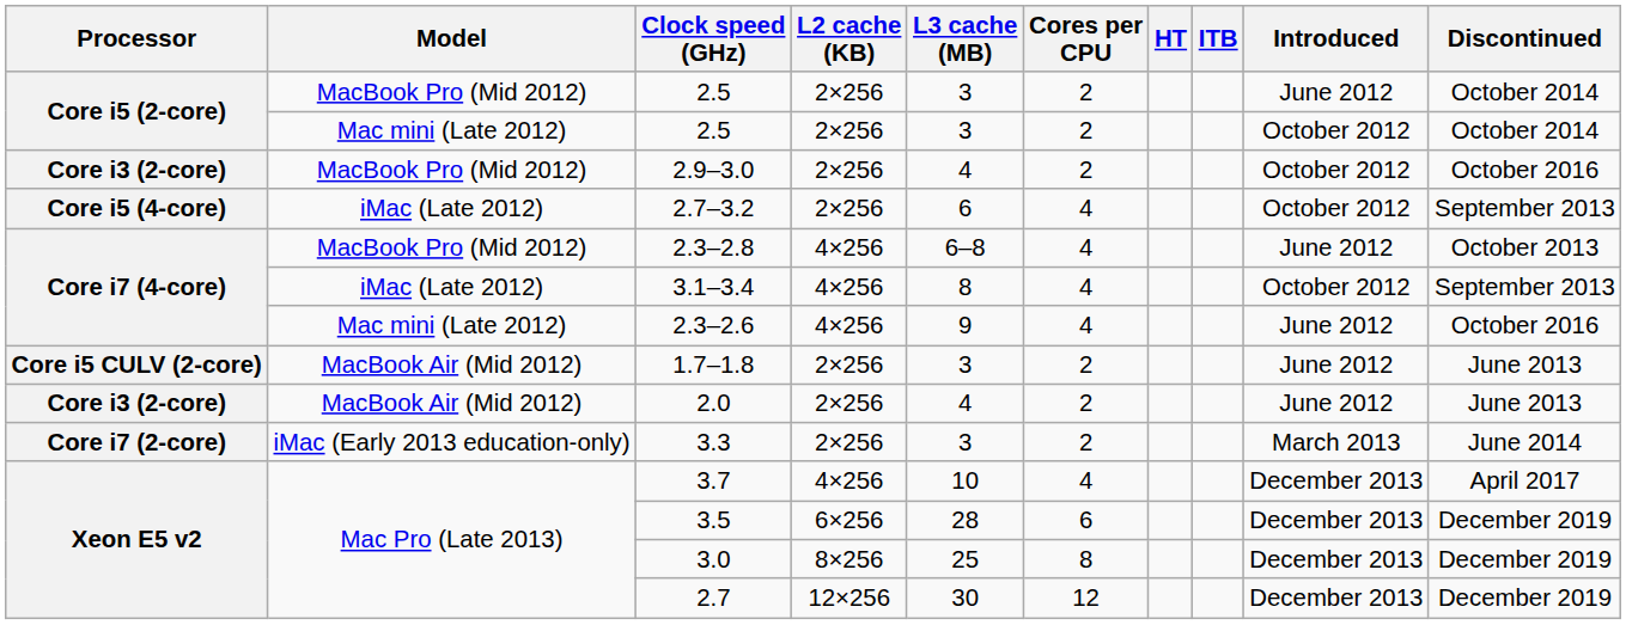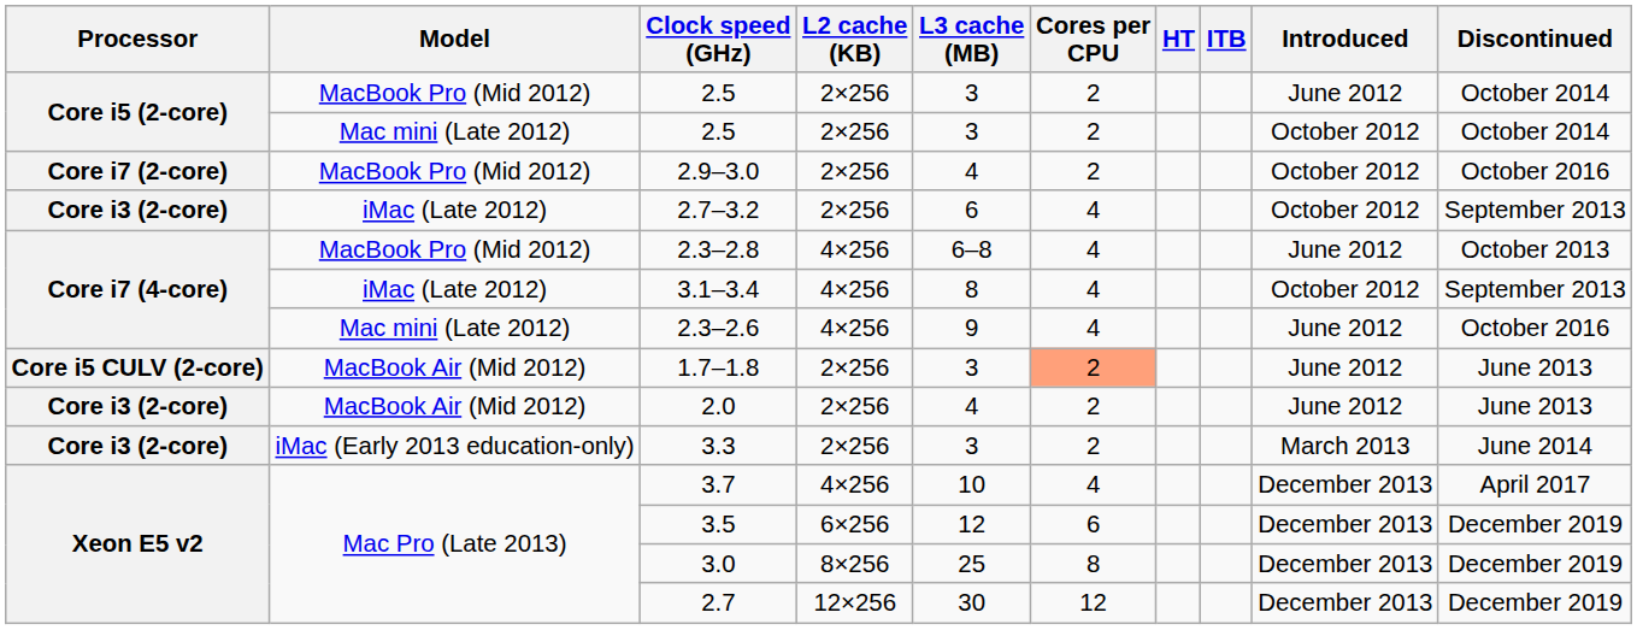 <table class="wikitable sortable" style="font-size:smaller; text-align:center">
 <tr>
 <th>Processor</th>
 <th>Model</th>
 <th><a href='#'>Clock speed</a><br>(GHz)</th>
 <th><a href='#'>L2 cache</a><br>(KB)</th>
 <th><a href='#'>L3 cache</a><br>(MB)</th>
 <th>Cores per<br>CPU</th>
 <th><a href='#'>HT</a></th>
 <th><a href='#'>ITB</a></th>
 <th>Introduced</th>
 <th>Discontinued</th>
 </tr>
 <tr>
 <th rowspan=2>Core i5 (2-core)</th>
 <td><a href='#'>MacBook Pro</a> (Mid 2012)</td>
 <td>2.5</td>
 <td>2×256</td>
 <td>3</td>
 <td>2</td>
 <td></td>
 <td></td>
 <td>June 2012</td>
 <td>October 2014</td>
 </tr>
 <tr>
 <td><a href='#'>Mac mini</a> (Late 2012)</td>
 <td>2.5</td>
 <td>2×256</td>
 <td>3</td>
 <td>2</td>
 <td></td>
 <td></td>
 <td>October 2012</td>
 <td>October 2014</td>
 </tr>
 <tr>
-<th>Core i3 (2-core)</th>
+<th>Core i7 (2-core)</th>
 <td><a href='#'>MacBook Pro</a> (Mid 2012)</td>
 <td>2.9–3.0</td>
 <td>2×256</td>
 <td>4</td>
 <td>2</td>
 <td></td>
 <td></td>
 <td>October 2012</td>
 <td>October 2016</td>
 </tr>
 <tr>
-<th>Core i5 (4-core)</th>
+<th>Core i3 (2-core)</th>
 <td><a href='#'>iMac</a> (Late 2012)</td>
 <td>2.7–3.2</td>
 <td>2×256</td>
 <td>6</td>
 <td>4</td>
 <td></td>
 <td></td>
 <td>October 2012</td>
 <td>September 2013</td>
 </tr>
 <tr>
 <th rowspan=3>Core i7 (4-core)</th>
 <td><a href='#'>MacBook Pro</a> (Mid 2012)</td>
 <td>2.3–2.8</td>
 <td>4×256</td>
 <td>6–8</td>
 <td>4</td>
 <td></td>
 <td></td>
 <td>June 2012</td>
 <td>October 2013</td>
 </tr>
 <tr>
 <td><a href='#'>iMac</a> (Late 2012)</td>
 <td>3.1–3.4</td>
 <td>4×256</td>
 <td>8</td>
 <td>4</td>
 <td></td>
 <td></td>
 <td>October 2012</td>
 <td>September 2013</td>
 </tr>
 <tr>
 <td><a href='#'>Mac mini</a> (Late 2012)</td>
 <td>2.3–2.6</td>
 <td>4×256</td>
 <td>9</td>
 <td>4</td>
 <td></td>
 <td></td>
 <td>June 2012</td>
 <td>October 2016</td>
 </tr>
 <tr>
 <th>Core i5 CULV (2-core)</th>
 <td><a href='#'>MacBook Air</a> (Mid 2012)</td>
 <td>1.7–1.8</td>
 <td>2×256</td>
 <td>3</td>
-<td>2</td>
+<td style="background: lightsalmon;">2</td>
 <td></td>
 <td></td>
 <td>June 2012</td>
 <td>June 2013</td>
 </tr>
 <tr>
 <th>Core i3 (2-core)</th>
 <td><a href='#'>MacBook Air</a> (Mid 2012)</td>
 <td>2.0</td>
 <td>2×256</td>
 <td>4</td>
 <td>2</td>
 <td></td>
 <td></td>
 <td>June 2012</td>
 <td>June 2013</td>
 </tr>
 <tr>
-<th>Core i7 (2-core)</th>
+<th>Core i3 (2-core)</th>
 <td><a href='#'>iMac</a> (Early 2013 education-only)</td>
 <td>3.3</td>
 <td>2×256</td>
 <td>3</td>
 <td>2</td>
 <td></td>
 <td></td>
 <td>March 2013</td>
 <td>June 2014</td>
 </tr>
 <tr>
 <th rowspan=4>Xeon E5 v2</th>
 <td rowspan=4><a href='#'>Mac Pro</a> (Late 2013)</td>
 <td>3.7</td>
 <td>4×256</td>
 <td>10</td>
 <td>4</td>
 <td></td>
 <td></td>
 <td>December 2013</td>
 <td>April 2017</td>
 </tr>
 <tr>
 <td>3.5</td>
 <td>6×256</td>
-<td>28</td>
+<td>12</td>
 <td>6</td>
 <td></td>
 <td></td>
 <td>December 2013</td>
 <td>December 2019</td>
 </tr>
 <tr>
 <td>3.0</td>
 <td>8×256</td>
 <td>25</td>
 <td>8</td>
 <td></td>
 <td></td>
 <td>December 2013</td>
 <td>December 2019</td>
 </tr>
 <tr>
 <td>2.7</td>
 <td>12×256</td>
 <td>30</td>
 <td>12</td>
 <td></td>
 <td></td>
 <td>December 2013</td>
 <td>December 2019</td>
 </tr>
 </table>
